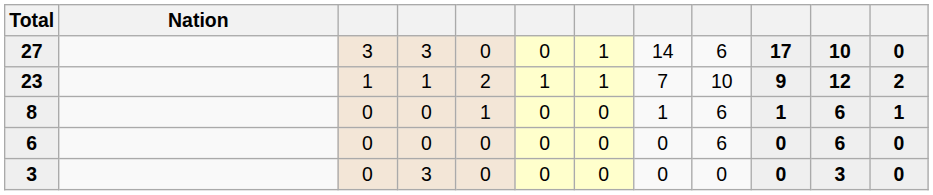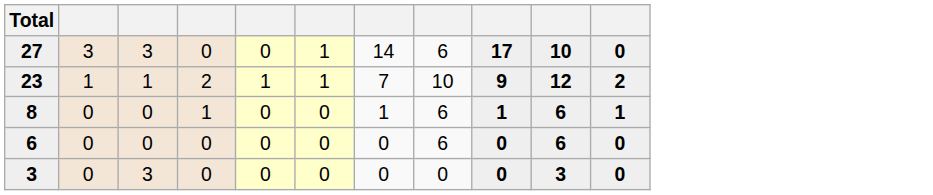 <table class="sortable wikitable" style=font-size:90%>
 <tr>
 <th width=30>Total</th>
-<th width=200>Nation</th>
 <th width=37 bgcolor=#efefef></th>
 <th width=37 bgcolor=#efefef></th>
 <th width=37 bgcolor=#F3E6D7></th>
 <th width=37 bgcolor=#efefef></th>
 <th width=37 bgcolor=#efefef></th>
 <th width=37 bgcolor=#efefef></th>
 <th width=37 bgcolor=#efefef></th>
 <th width=37 bgcolor=#efefef></th>
 <th width=37 bgcolor=#efefef></th>
 <th width=37 bgcolor=#efefef></th>
 </tr>
 <tr align=center>
 <td style="background:#efefef;"><strong>27</strong></td>
-<td align=left></td>
 <td style="background:#F3E6D7;"> 3</td>
 <td style="background:#F3E6D7;"> 3</td>
 <td style="background:#F3E6D7;"> 0</td>
 <td style="background:#ffc;"> 0</td>
 <td style="background:#ffc;"> 1</td>
 <td> 14</td>
 <td> 6</td>
 <td style="background:#efefef;"><strong>17</strong></td>
 <td style="background:#efefef;"><strong>10</strong></td>
 <td style="background:#efefef;"><strong>0</strong></td>
 </tr>
 <tr align=center>
 <td style="background:#efefef;"><strong>23</strong></td>
-<td align=left></td>
 <td style="background:#F3E6D7;"> 1</td>
 <td style="background:#F3E6D7;"> 1</td>
 <td style="background:#F3E6D7;"> 2</td>
 <td style="background:#ffc;"> 1</td>
 <td style="background:#ffc;"> 1</td>
 <td> 7</td>
 <td> 10</td>
 <td style="background:#efefef;"><strong>9</strong></td>
 <td style="background:#efefef;"><strong>12</strong></td>
 <td style="background:#efefef;"><strong>2</strong></td>
 </tr>
 <tr align=center>
 <td style="background:#efefef;"><strong>8</strong></td>
-<td align=left></td>
 <td style="background:#F3E6D7;"> 0</td>
 <td style="background:#F3E6D7;"> 0</td>
 <td style="background:#F3E6D7;"> 1</td>
 <td style="background:#ffc;"> 0</td>
 <td style="background:#ffc;"> 0</td>
 <td> 1</td>
 <td> 6</td>
 <td style="background:#efefef;"><strong>1</strong></td>
 <td style="background:#efefef;"><strong>6</strong></td>
 <td style="background:#efefef;"><strong>1</strong></td>
 </tr>
 <tr align=center>
 <td style="background:#efefef;"><strong>6</strong></td>
-<td align=left></td>
 <td style="background:#F3E6D7;"> 0</td>
 <td style="background:#F3E6D7;"> 0</td>
 <td style="background:#F3E6D7;"> 0</td>
 <td style="background:#ffc;"> 0</td>
 <td style="background:#ffc;"> 0</td>
 <td> 0</td>
 <td> 6</td>
 <td style="background:#efefef;"><strong>0</strong></td>
 <td style="background:#efefef;"><strong>6</strong></td>
 <td style="background:#efefef;"><strong>0</strong></td>
 </tr>
 <tr align=center>
 <td style="background:#efefef;"><strong>3</strong></td>
-<td align=left></td>
 <td style="background:#F3E6D7;"> 0</td>
 <td style="background:#F3E6D7;"> 3</td>
 <td style="background:#F3E6D7;"> 0</td>
 <td style="background:#ffc;"> 0</td>
 <td style="background:#ffc;"> 0</td>
 <td> 0</td>
 <td> 0</td>
 <td style="background:#efefef;"><strong>0</strong></td>
 <td style="background:#efefef;"><strong>3</strong></td>
 <td style="background:#efefef;"><strong>0</strong></td>
 </tr>
 </table>
